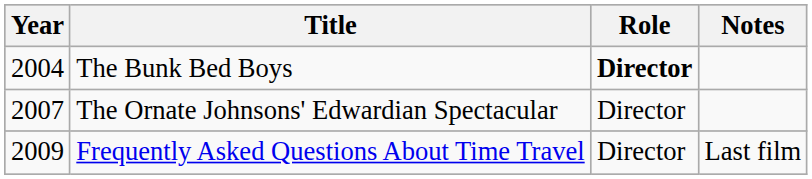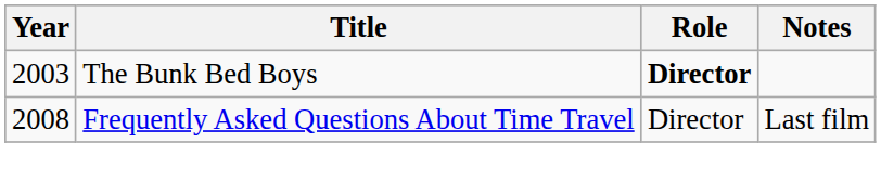 <table class="wikitable">
 <tr>
 <th>Year</th>
 <th>Title</th>
 <th>Role</th>
 <th>Notes</th>
 </tr>
 <tr>
-<td>2004</td>
+<td>2003</td>
 <td>The Bunk Bed Boys</td>
 <td><strong>Director</strong></td>
 <td></td>
 </tr>
 <tr>
-<td>2007</td>
-<td>The Ornate Johnsons' Edwardian Spectacular</td>
-<td>Director</td>
-<td></td>
-</tr>
-<tr>
-<td>2009</td>
+<td>2008</td>
 <td><a href='#'>Frequently Asked Questions About Time Travel</a></td>
 <td>Director</td>
 <td>Last film</td>
 </tr>
 </table>
